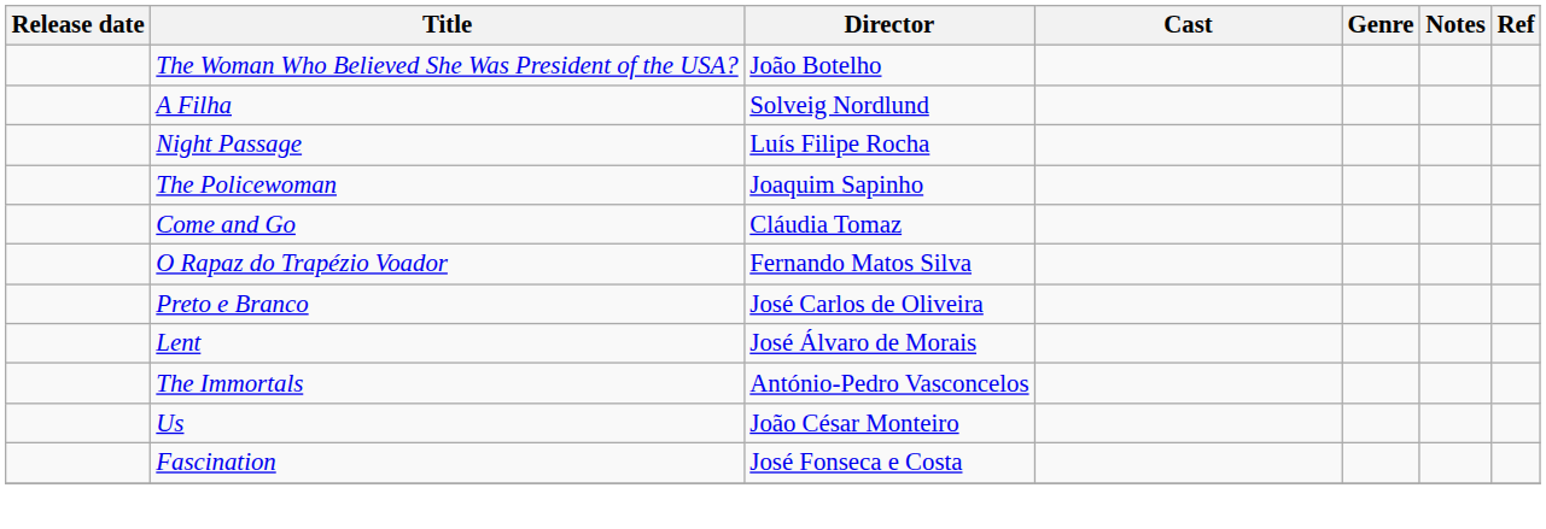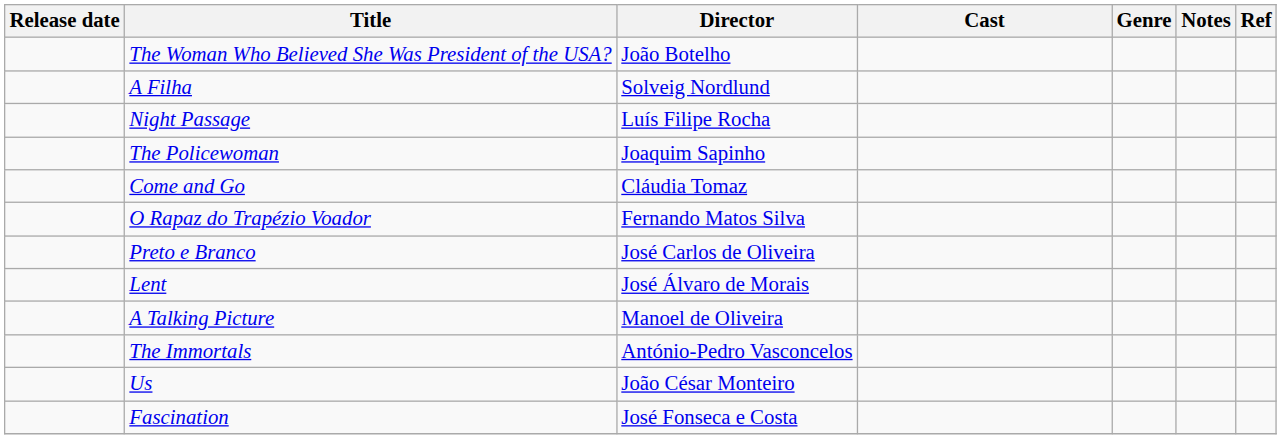 <table class="wikitable sortable">
 <tr>
 <th>Release date</th>
 <th>Title</th>
 <th>Director</th>
 <th style="width:20%;">Cast</th>
 <th>Genre</th>
 <th>Notes</th>
 <th>Ref</th>
 </tr>
 <tr>
 <td></td>
 <td><em><a href='#'>The Woman Who Believed She Was President of the USA?</a></em></td>
 <td><a href='#'>João Botelho</a></td>
 <td></td>
 <td></td>
 <td></td>
 <td></td>
 </tr>
 <tr>
 <td></td>
 <td><em><a href='#'>A Filha</a></em></td>
 <td><a href='#'>Solveig Nordlund</a></td>
 <td></td>
 <td></td>
 <td></td>
 <td></td>
 </tr>
 <tr>
 <td></td>
 <td><em><a href='#'>Night Passage</a></em></td>
 <td><a href='#'>Luís Filipe Rocha</a></td>
 <td></td>
 <td></td>
 <td></td>
 <td></td>
 </tr>
 <tr>
 <td></td>
 <td><em><a href='#'>The Policewoman</a></em></td>
 <td><a href='#'>Joaquim Sapinho</a></td>
 <td></td>
 <td></td>
 <td></td>
 <td></td>
 </tr>
 <tr>
 <td></td>
 <td><em><a href='#'>Come and Go</a></em></td>
 <td><a href='#'>Cláudia Tomaz</a></td>
 <td></td>
 <td></td>
 <td></td>
 <td></td>
 </tr>
 <tr>
 <td></td>
 <td><em><a href='#'>O Rapaz do Trapézio Voador</a></em></td>
 <td><a href='#'>Fernando Matos Silva</a></td>
 <td></td>
 <td></td>
 <td></td>
 <td></td>
 </tr>
 <tr>
 <td></td>
 <td><em><a href='#'>Preto e Branco</a></em></td>
 <td><a href='#'>José Carlos de Oliveira</a></td>
 <td></td>
 <td></td>
 <td></td>
 <td></td>
 </tr>
 <tr>
 <td></td>
 <td><em><a href='#'>Lent</a></em></td>
 <td><a href='#'>José Álvaro de Morais</a></td>
 <td></td>
 <td></td>
 <td></td>
 <td></td>
 </tr>
 <tr>
 <td></td>
+<td><em><a href='#'>A Talking Picture</a></em></td>
+<td><a href='#'>Manoel de Oliveira</a></td>
+<td></td>
+<td></td>
+<td></td>
+<td></td>
+</tr>
+<tr>
+<td></td>
 <td><em><a href='#'>The Immortals</a></em></td>
 <td><a href='#'>António-Pedro Vasconcelos</a></td>
 <td></td>
 <td></td>
 <td></td>
 <td></td>
 </tr>
 <tr>
 <td></td>
 <td><em><a href='#'>Us</a></em></td>
 <td><a href='#'>João César Monteiro</a></td>
 <td></td>
 <td></td>
 <td></td>
 <td></td>
 </tr>
 <tr>
 <td></td>
 <td><em><a href='#'>Fascination</a></em></td>
 <td><a href='#'>José Fonseca e Costa</a></td>
 <td></td>
 <td></td>
 <td></td>
 <td></td>
 </tr>
 <tr>
 </tr>
 </table>
